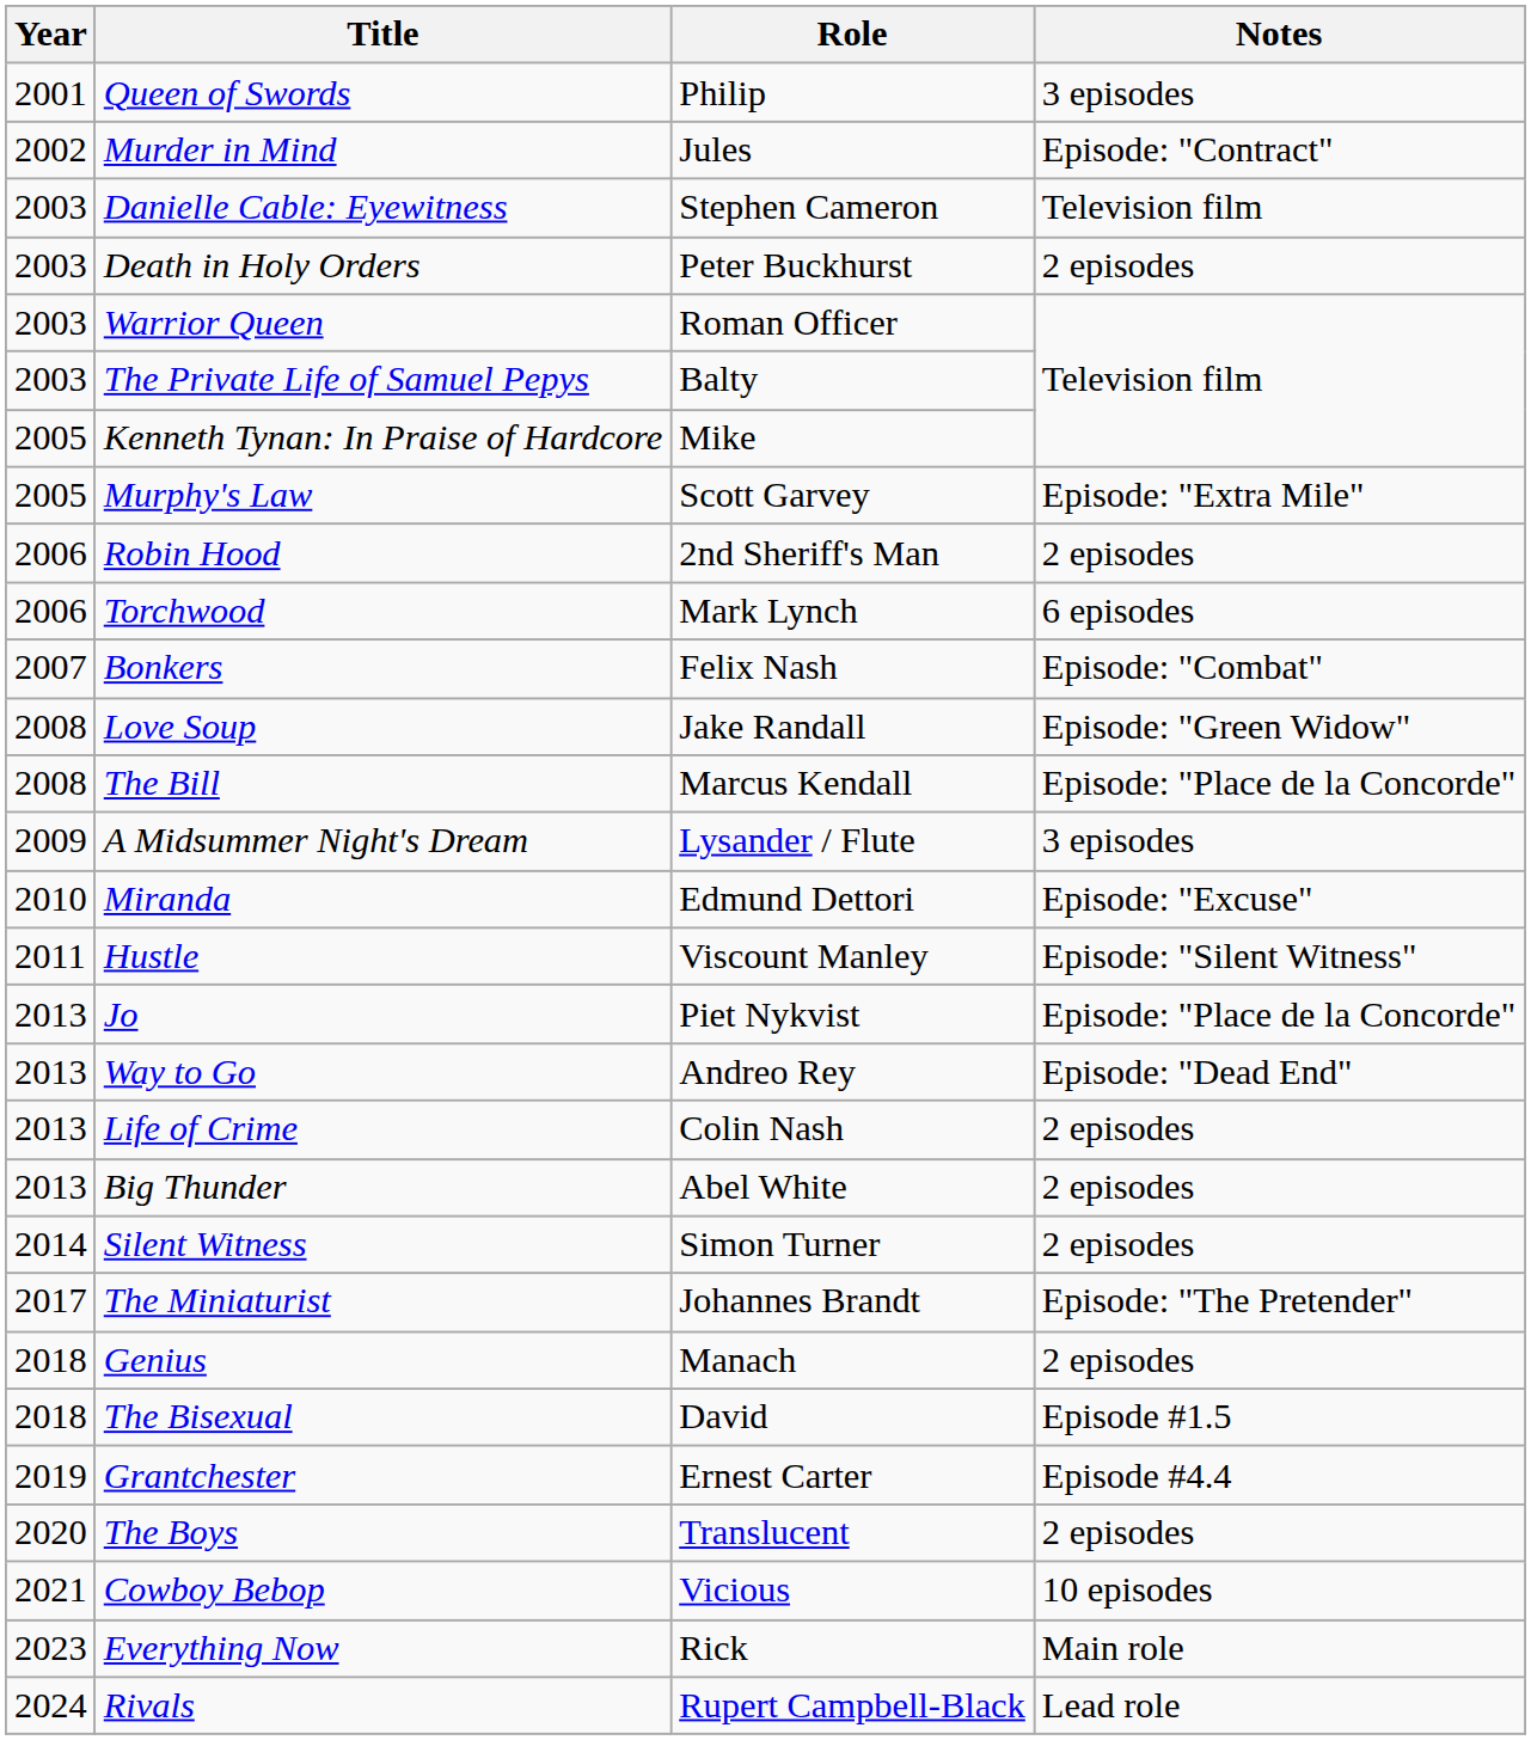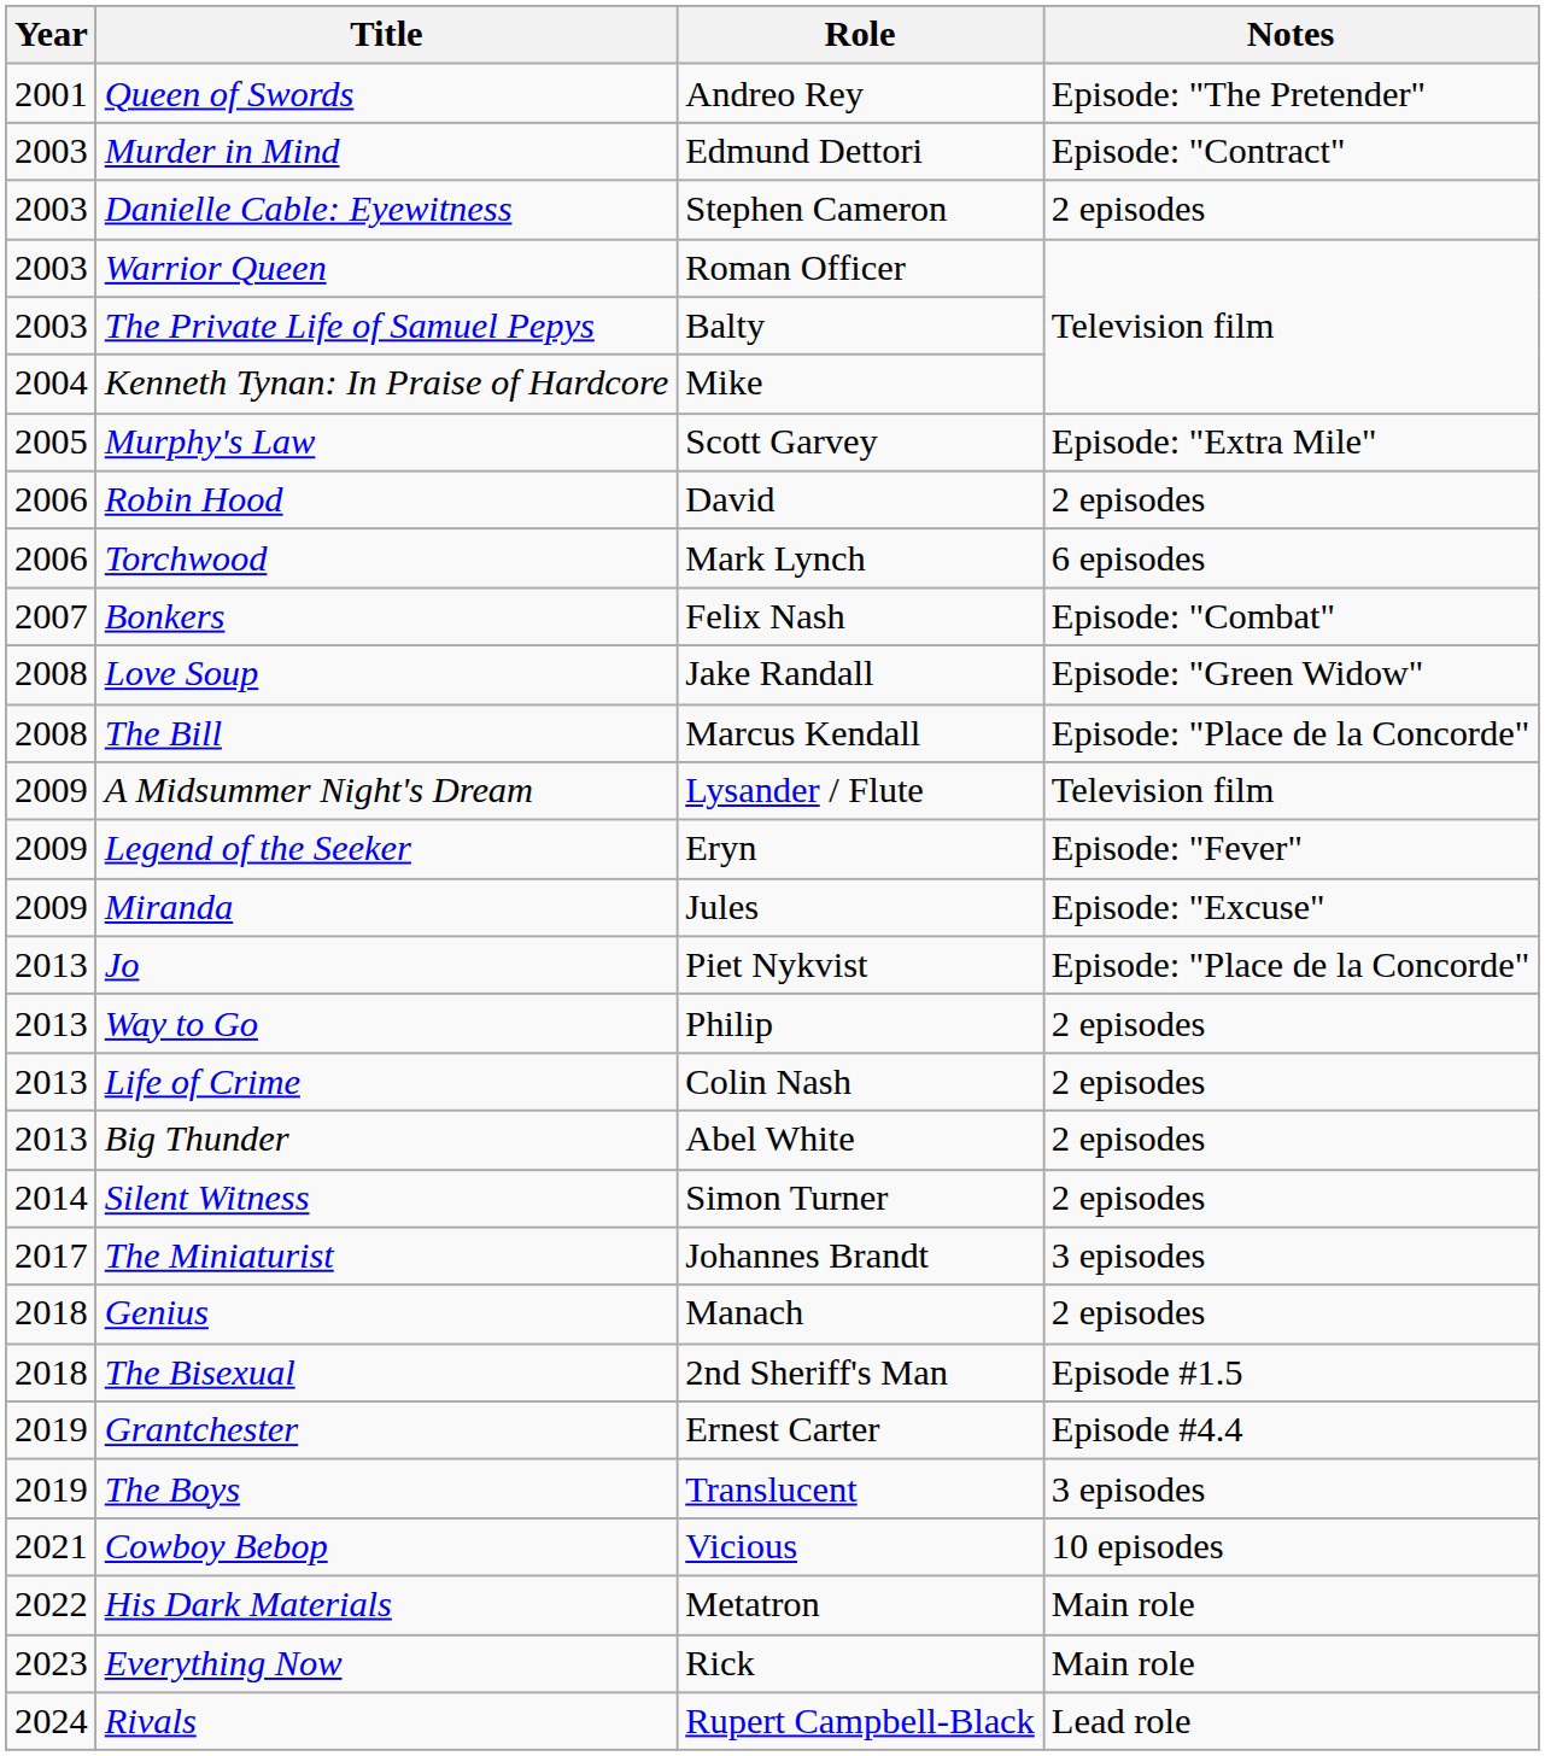 <table class="wikitable sortable">
 <tr>
 <th>Year</th>
 <th>Title</th>
 <th>Role</th>
 <th>Notes</th>
 </tr>
 <tr>
 <td>2001</td>
 <td><a href='#'><em>Queen of Swords</em></a></td>
-<td>Philip</td>
-<td>3 episodes</td>
+<td>Andreo Rey</td>
+<td>Episode: "The Pretender"</td>
 </tr>
 <tr>
-<td>2002</td>
+<td>2003</td>
 <td><a href='#'><em>Murder in Mind</em></a></td>
-<td>Jules</td>
+<td>Edmund Dettori</td>
 <td>Episode: "Contract"</td>
 </tr>
 <tr>
 <td>2003</td>
 <td><em><a href='#'>Danielle Cable: Eyewitness</a></em></td>
 <td>Stephen Cameron</td>
-<td>Television film</td>
-</tr>
-<tr>
-<td>2003</td>
-<td><em>Death in Holy Orders</em></td>
-<td>Peter Buckhurst</td>
 <td>2 episodes</td>
 </tr>
 <tr>
 <td>2003</td>
 <td><em><a href='#'>Warrior Queen</a></em></td>
 <td>Roman Officer</td>
 <td rowspan="3">Television film</td>
 </tr>
 <tr>
 <td>2003</td>
 <td><em><a href='#'>The Private Life of Samuel Pepys</a></em></td>
 <td>Balty</td>
 </tr>
 <tr>
-<td>2005</td>
+<td>2004</td>
 <td><em>Kenneth Tynan: In Praise of Hardcore</em></td>
 <td>Mike</td>
 </tr>
 <tr>
 <td>2005</td>
 <td><a href='#'><em>Murphy's Law</em></a></td>
 <td>Scott Garvey</td>
 <td>Episode: "Extra Mile"</td>
 </tr>
 <tr>
 <td>2006</td>
 <td><a href='#'><em>Robin Hood</em></a></td>
-<td>2nd Sheriff's Man</td>
+<td>David</td>
 <td>2 episodes</td>
 </tr>
 <tr>
 <td>2006</td>
 <td><em><a href='#'>Torchwood</a></em></td>
 <td>Mark Lynch</td>
 <td>6 episodes</td>
 </tr>
 <tr>
 <td>2007</td>
 <td><a href='#'><em>Bonkers</em></a></td>
 <td>Felix Nash</td>
 <td>Episode: "Combat"</td>
 </tr>
 <tr>
 <td>2008</td>
 <td><em><a href='#'>Love Soup</a></em></td>
 <td>Jake Randall</td>
 <td>Episode: "Green Widow"</td>
 </tr>
 <tr>
 <td>2008</td>
 <td><em><a href='#'>The Bill</a></em></td>
 <td>Marcus Kendall</td>
 <td>Episode: "Place de la Concorde"</td>
 </tr>
 <tr>
 <td>2009</td>
 <td><em>A Midsummer Night's Dream</em></td>
 <td><a href='#'>Lysander</a> / Flute</td>
-<td>3 episodes</td>
+<td>Television film</td>
 </tr>
 <tr>
-<td>2010</td>
-<td><a href='#'><em>Miranda</em></a></td>
-<td>Edmund Dettori</td>
-<td>Episode: "Excuse"</td>
+<td>2009</td>
+<td><em><a href='#'>Legend of the Seeker</a></em></td>
+<td>Eryn</td>
+<td>Episode: "Fever"</td>
 </tr>
 <tr>
-<td>2011</td>
-<td><a href='#'><em>Hustle</em></a></td>
-<td>Viscount Manley</td>
-<td>Episode: "Silent Witness"</td>
+<td>2009</td>
+<td><a href='#'><em>Miranda</em></a></td>
+<td>Jules</td>
+<td>Episode: "Excuse"</td>
 </tr>
 <tr>
 <td>2013</td>
 <td><a href='#'><em>Jo</em></a></td>
 <td>Piet Nykvist</td>
 <td>Episode: "Place de la Concorde"</td>
 </tr>
 <tr>
 <td>2013</td>
 <td><a href='#'><em>Way to Go</em></a></td>
-<td>Andreo Rey</td>
-<td>Episode: "Dead End"</td>
+<td>Philip</td>
+<td>2 episodes</td>
 </tr>
 <tr>
 <td>2013</td>
 <td><a href='#'><em>Life of Crime</em></a></td>
 <td>Colin Nash</td>
 <td>2 episodes</td>
 </tr>
 <tr>
 <td>2013</td>
 <td><em>Big Thunder</em></td>
 <td>Abel White</td>
 <td>2 episodes</td>
 </tr>
 <tr>
 <td>2014</td>
 <td><em><a href='#'>Silent Witness</a></em></td>
 <td>Simon Turner</td>
 <td>2 episodes</td>
 </tr>
 <tr>
 <td>2017</td>
 <td><a href='#'><em>The Miniaturist</em></a></td>
 <td>Johannes Brandt</td>
-<td>Episode: "The Pretender"</td>
+<td>3 episodes</td>
 </tr>
 <tr>
 <td>2018</td>
 <td><a href='#'><em>Genius</em></a></td>
 <td>Manach</td>
 <td>2 episodes</td>
 </tr>
 <tr>
 <td>2018</td>
 <td><em><a href='#'>The Bisexual</a></em></td>
-<td>David</td>
+<td>2nd Sheriff's Man</td>
 <td>Episode #1.5</td>
 </tr>
 <tr>
 <td>2019</td>
 <td><a href='#'><em>Grantchester</em></a></td>
 <td>Ernest Carter</td>
 <td>Episode #4.4</td>
 </tr>
 <tr>
-<td>2020</td>
+<td>2019</td>
 <td><em><a href='#'>The Boys</a></em></td>
 <td><a href='#'>Translucent</a></td>
-<td>2 episodes</td>
+<td>3 episodes</td>
 </tr>
 <tr>
 <td>2021</td>
 <td><a href='#'><em>Cowboy Bebop</em></a></td>
 <td><a href='#'>Vicious</a></td>
 <td>10 episodes</td>
+</tr>
+<tr>
+<td>2022</td>
+<td><a href='#'><em>His Dark Materials</em></a></td>
+<td>Metatron</td>
+<td>Main role</td>
 </tr>
 <tr>
 <td>2023</td>
 <td><em><a href='#'>Everything Now</a></em></td>
 <td>Rick</td>
 <td>Main role</td>
 </tr>
 <tr>
 <td>2024</td>
 <td><em><a href='#'>Rivals</a></em></td>
 <td><a href='#'>Rupert Campbell-Black</a></td>
 <td>Lead role </td>
 </tr>
 </table>
